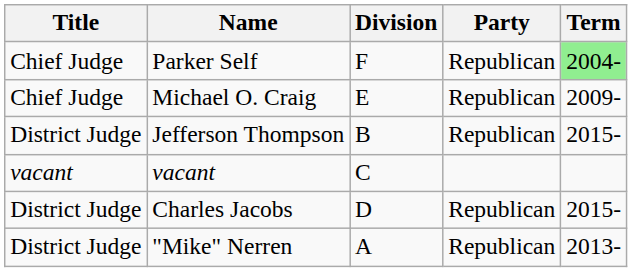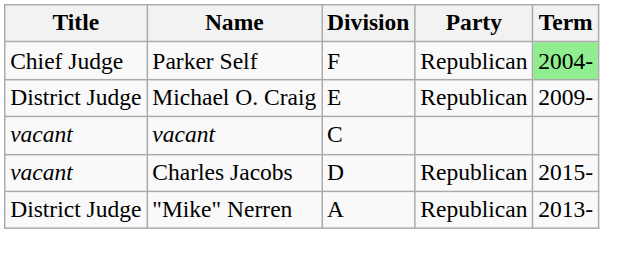 <table class = "wikitable">
 <tr>
 <th>Title</th>
 <th>Name</th>
 <th>Division</th>
 <th>Party</th>
 <th>Term</th>
 </tr>
 <tr>
 <td>Chief Judge</td>
 <td>Parker Self</td>
 <td>F</td>
 <td>Republican</td>
 <td style="background: lightgreen;">2004-</td>
 </tr>
 <tr>
-<td>Chief Judge</td>
+<td>District Judge</td>
 <td>Michael O. Craig</td>
 <td>E</td>
 <td>Republican</td>
 <td>2009-</td>
-</tr>
-<tr>
-<td>District Judge</td>
-<td>Jefferson Thompson</td>
-<td>B</td>
-<td>Republican</td>
-<td>2015-</td>
 </tr>
 <tr>
 <td><em>vacant</em></td>
 <td><em>vacant</em></td>
 <td>C</td>
 <td></td>
 <td></td>
 </tr>
 <tr>
-<td>District Judge</td>
+<td><em>vacant</em></td>
 <td>Charles Jacobs</td>
 <td>D</td>
 <td>Republican</td>
 <td>2015-</td>
 </tr>
 <tr>
 <td>District Judge</td>
 <td>"Mike" Nerren</td>
 <td>A</td>
 <td>Republican</td>
 <td>2013-</td>
 </tr>
 </table>
